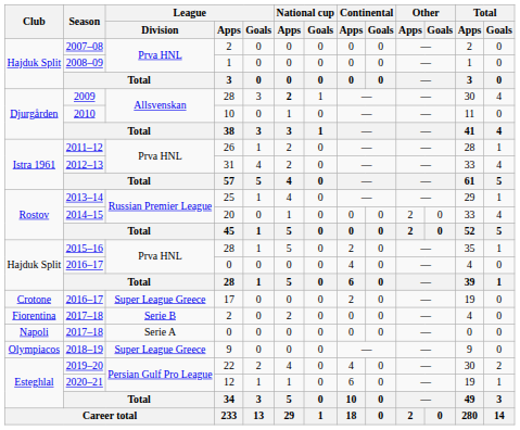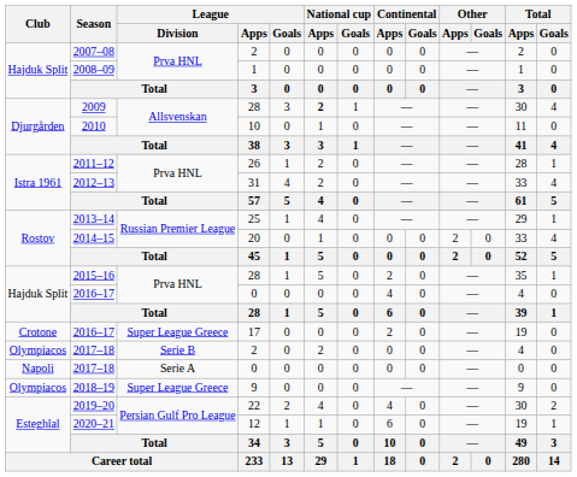 <table class="wikitable" style="text-align:center;">
 <tr>
 <th rowspan="2">Club</th>
 <th rowspan="2">Season</th>
 <th colspan="3">League</th>
 <th colspan="2">National cup</th>
 <th colspan="2">Continental</th>
 <th colspan="2">Other</th>
 <th colspan="2">Total</th>
 </tr>
 <tr>
 <th>Division</th>
 <th>Apps</th>
 <th>Goals</th>
 <th>Apps</th>
 <th>Goals</th>
 <th>Apps</th>
 <th>Goals</th>
 <th>Apps</th>
 <th>Goals</th>
 <th>Apps</th>
 <th>Goals</th>
 </tr>
 <tr>
 <td rowspan="3"><a href='#'>Hajduk Split</a></td>
 <td><a href='#'>2007–08</a></td>
 <td rowspan="2"><a href='#'>Prva HNL</a></td>
 <td>2</td>
 <td>0</td>
 <td>0</td>
 <td>0</td>
 <td>0</td>
 <td>0</td>
 <td colspan="2">—</td>
 <td>2</td>
 <td>0</td>
 </tr>
 <tr>
 <td><a href='#'>2008–09</a></td>
 <td>1</td>
 <td>0</td>
 <td>0</td>
 <td>0</td>
 <td>0</td>
 <td>0</td>
 <td colspan="2">—</td>
 <td>1</td>
 <td>0</td>
 </tr>
 <tr>
 <th colspan="2">Total</th>
 <th>3</th>
 <th>0</th>
 <th>0</th>
 <th>0</th>
 <th>0</th>
 <th>0</th>
 <th colspan="2">—</th>
 <th>3</th>
 <th>0</th>
 </tr>
 <tr>
 <td rowspan="3"><a href='#'>Djurgården</a></td>
 <td><a href='#'>2009</a></td>
 <td rowspan="2"><a href='#'>Allsvenskan</a></td>
 <td>28</td>
 <td>3</td>
 <td><strong>2</strong></td>
 <td>1</td>
 <td colspan="2">—</td>
 <td colspan="2">—</td>
 <td>30</td>
 <td>4</td>
 </tr>
 <tr>
 <td><a href='#'>2010</a></td>
 <td>10</td>
 <td>0</td>
 <td>1</td>
 <td>0</td>
 <td colspan="2">—</td>
 <td colspan="2">—</td>
 <td>11</td>
 <td>0</td>
 </tr>
 <tr>
 <th colspan="2">Total</th>
 <th>38</th>
 <th>3</th>
 <th>3</th>
 <th>1</th>
 <th colspan="2">—</th>
 <th colspan="2">—</th>
 <th>41</th>
 <th>4</th>
 </tr>
 <tr>
 <td rowspan="3"><a href='#'>Istra 1961</a></td>
 <td><a href='#'>2011–12</a></td>
 <td rowspan="2">Prva HNL</td>
 <td>26</td>
 <td>1</td>
 <td>2</td>
 <td>0</td>
 <td colspan="2">—</td>
 <td colspan="2">—</td>
 <td>28</td>
 <td>1</td>
 </tr>
 <tr>
 <td><a href='#'>2012–13</a></td>
 <td>31</td>
 <td>4</td>
 <td>2</td>
 <td>0</td>
 <td colspan="2">—</td>
 <td colspan="2">—</td>
 <td>33</td>
 <td>4</td>
 </tr>
 <tr>
 <th colspan="2">Total</th>
 <th>57</th>
 <th>5</th>
 <th>4</th>
 <th>0</th>
 <th colspan="2">—</th>
 <th colspan="2">—</th>
 <th>61</th>
 <th>5</th>
 </tr>
 <tr>
 <td rowspan="3"><a href='#'>Rostov</a></td>
 <td><a href='#'>2013–14</a></td>
 <td rowspan="2"><a href='#'>Russian Premier League</a></td>
 <td>25</td>
 <td>1</td>
 <td>4</td>
 <td>0</td>
 <td colspan="2">—</td>
 <td colspan="2">—</td>
 <td>29</td>
 <td>1</td>
 </tr>
 <tr>
 <td><a href='#'>2014–15</a></td>
 <td>20</td>
 <td>0</td>
 <td>1</td>
 <td>0</td>
 <td>0</td>
 <td>0</td>
 <td>2</td>
 <td>0</td>
 <td>33</td>
 <td>4</td>
 </tr>
 <tr>
 <th colspan="2">Total</th>
 <th>45</th>
 <th>1</th>
 <th>5</th>
 <th>0</th>
 <th>0</th>
 <th>0</th>
 <th>2</th>
 <th>0</th>
 <th>52</th>
 <th>5</th>
 </tr>
 <tr>
 <td rowspan="3">Hajduk Split</td>
 <td><a href='#'>2015–16</a></td>
 <td rowspan="2">Prva HNL</td>
 <td>28</td>
 <td>1</td>
 <td>5</td>
 <td>0</td>
 <td>2</td>
 <td>0</td>
 <td colspan="2">—</td>
 <td>35</td>
 <td>1</td>
 </tr>
 <tr>
 <td><a href='#'>2016–17</a></td>
 <td>0</td>
 <td>0</td>
 <td>0</td>
 <td>0</td>
 <td>4</td>
 <td>0</td>
 <td colspan="2">—</td>
 <td>4</td>
 <td>0</td>
 </tr>
 <tr>
 <th colspan="2">Total</th>
 <th>28</th>
 <th>1</th>
 <th>5</th>
 <th>0</th>
 <th>6</th>
 <th>0</th>
 <th colspan="2">—</th>
 <th>39</th>
 <th>1</th>
 </tr>
 <tr>
 <td><a href='#'>Crotone</a></td>
 <td><a href='#'>2016–17</a></td>
 <td><a href='#'>Super League Greece</a></td>
 <td>17</td>
 <td>0</td>
 <td>0</td>
 <td>0</td>
 <td>2</td>
 <td>0</td>
 <td colspan="2">—</td>
 <td>19</td>
 <td>0</td>
 </tr>
 <tr>
-<td><a href='#'>Fiorentina</a></td>
+<td><a href='#'>Olympiacos</a></td>
 <td><a href='#'>2017–18</a></td>
 <td><a href='#'>Serie B</a></td>
 <td>2</td>
 <td>0</td>
 <td>2</td>
 <td>0</td>
 <td>0</td>
 <td>0</td>
 <td colspan="2">—</td>
 <td>4</td>
 <td>0</td>
 </tr>
 <tr>
 <td><a href='#'>Napoli</a></td>
 <td><a href='#'>2017–18</a></td>
 <td>Serie A</td>
 <td>0</td>
 <td>0</td>
 <td>0</td>
 <td>0</td>
 <td>0</td>
 <td>0</td>
 <td colspan="2">—</td>
 <td>0</td>
 <td>0</td>
 </tr>
 <tr>
 <td><a href='#'>Olympiacos</a></td>
 <td><a href='#'>2018–19</a></td>
 <td><a href='#'>Super League Greece</a></td>
 <td>9</td>
 <td>0</td>
 <td>0</td>
 <td>0</td>
 <td colspan="2">—</td>
 <td colspan="2">—</td>
 <td>9</td>
 <td>0</td>
 </tr>
 <tr>
 <td rowspan="3"><a href='#'>Esteghlal</a></td>
 <td><a href='#'>2019–20</a></td>
 <td rowspan="2"><a href='#'>Persian Gulf Pro League</a></td>
 <td>22</td>
 <td>2</td>
 <td>4</td>
 <td>0</td>
 <td>4</td>
 <td>0</td>
 <td colspan="2">—</td>
 <td>30</td>
 <td>2</td>
 </tr>
 <tr>
 <td><a href='#'>2020–21</a></td>
 <td>12</td>
 <td>1</td>
 <td>1</td>
 <td>0</td>
 <td>6</td>
 <td>0</td>
 <td colspan="2">—</td>
 <td>19</td>
 <td>1</td>
 </tr>
 <tr>
 <th colspan="2">Total</th>
 <th>34</th>
 <th>3</th>
 <th>5</th>
 <th>0</th>
 <th>10</th>
 <th>0</th>
 <th colspan="2">—</th>
 <th>49</th>
 <th>3</th>
 </tr>
 <tr>
 <th colspan="3">Career total</th>
 <th>233</th>
 <th>13</th>
 <th>29</th>
 <th>1</th>
 <th>18</th>
 <th>0</th>
 <th>2</th>
 <th>0</th>
 <th>280</th>
 <th>14</th>
 </tr>
 </table>
